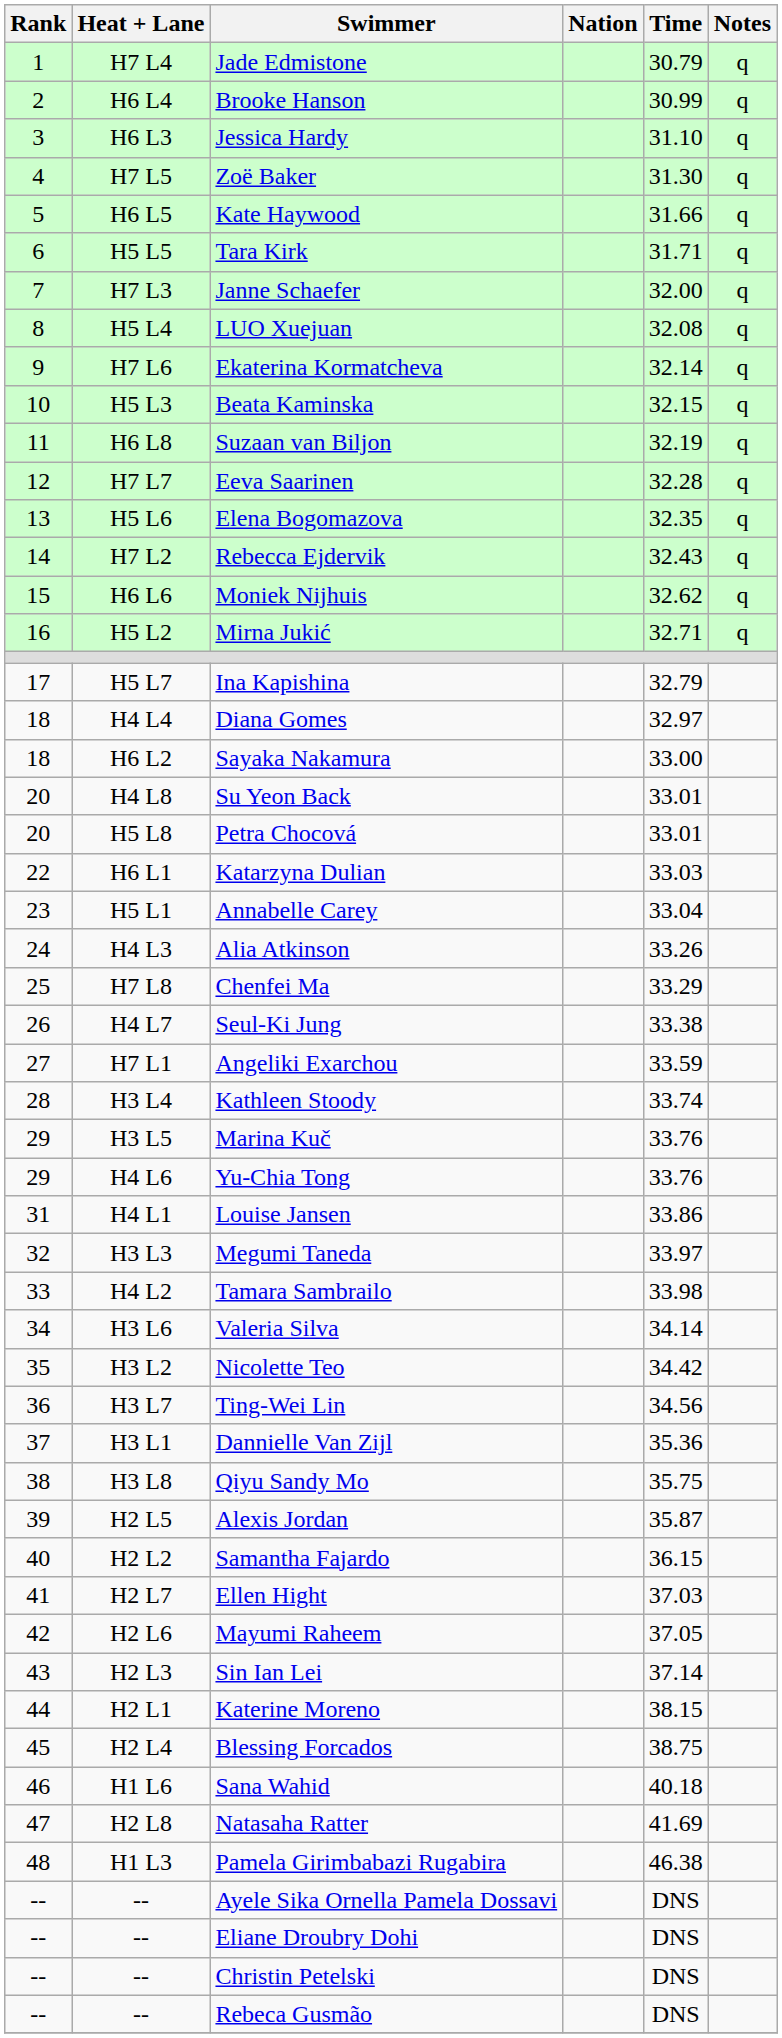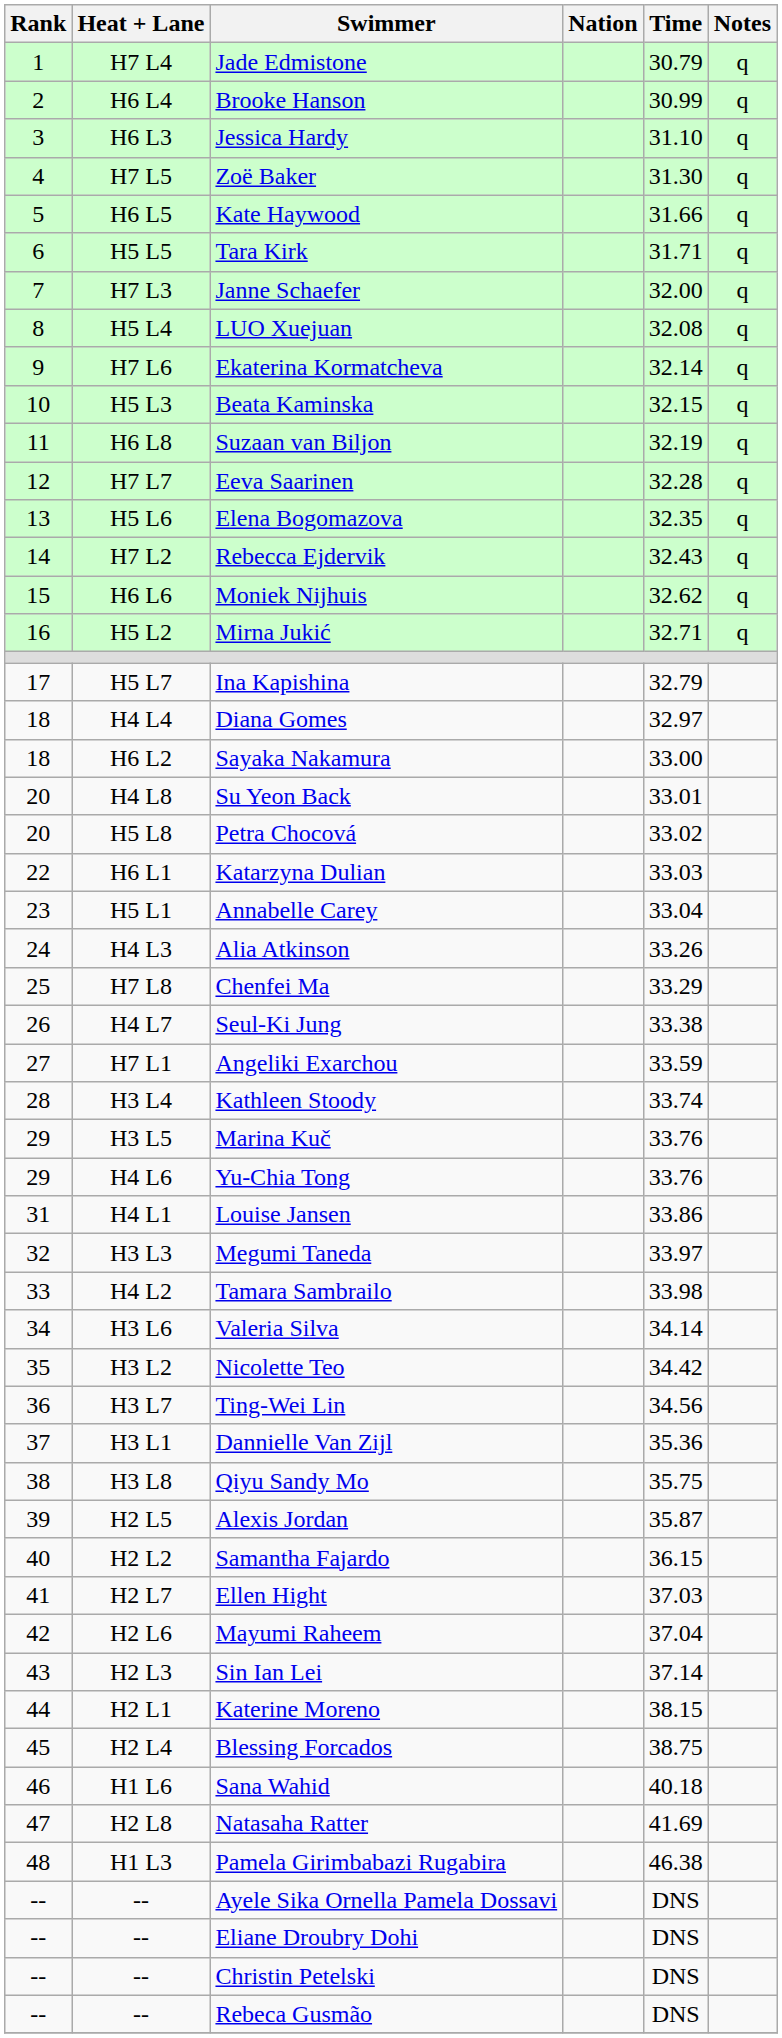 <table class="wikitable sortable" style="text-align:center">
 <tr>
 <th>Rank</th>
 <th>Heat + Lane</th>
 <th>Swimmer</th>
 <th>Nation</th>
 <th>Time</th>
 <th>Notes</th>
 </tr>
 <tr bgcolor=ccffcc>
 <td>1</td>
 <td>H7 L4</td>
 <td align=left><a href='#'>Jade Edmistone</a></td>
 <td align=left></td>
 <td>30.79</td>
 <td>q</td>
 </tr>
 <tr bgcolor=ccffcc>
 <td>2</td>
 <td>H6 L4</td>
 <td align=left><a href='#'>Brooke Hanson</a></td>
 <td align=left></td>
 <td>30.99</td>
 <td>q</td>
 </tr>
 <tr bgcolor=ccffcc>
 <td>3</td>
 <td>H6 L3</td>
 <td align=left><a href='#'>Jessica Hardy</a></td>
 <td align=left></td>
 <td>31.10</td>
 <td>q</td>
 </tr>
 <tr bgcolor=ccffcc>
 <td>4</td>
 <td>H7 L5</td>
 <td align=left><a href='#'>Zoë Baker</a></td>
 <td align=left></td>
 <td>31.30</td>
 <td>q</td>
 </tr>
 <tr bgcolor=ccffcc>
 <td>5</td>
 <td>H6 L5</td>
 <td align=left><a href='#'>Kate Haywood</a></td>
 <td align=left></td>
 <td>31.66</td>
 <td>q</td>
 </tr>
 <tr bgcolor=ccffcc>
 <td>6</td>
 <td>H5 L5</td>
 <td align=left><a href='#'>Tara Kirk</a></td>
 <td align=left></td>
 <td>31.71</td>
 <td>q</td>
 </tr>
 <tr bgcolor=ccffcc>
 <td>7</td>
 <td>H7 L3</td>
 <td align=left><a href='#'>Janne Schaefer</a></td>
 <td align=left></td>
 <td>32.00</td>
 <td>q</td>
 </tr>
 <tr bgcolor=ccffcc>
 <td>8</td>
 <td>H5 L4</td>
 <td align=left><a href='#'>LUO Xuejuan</a></td>
 <td align=left></td>
 <td>32.08</td>
 <td>q</td>
 </tr>
 <tr bgcolor=ccffcc>
 <td>9</td>
 <td>H7 L6</td>
 <td align=left><a href='#'>Ekaterina Kormatcheva</a></td>
 <td align=left></td>
 <td>32.14</td>
 <td>q</td>
 </tr>
 <tr bgcolor=ccffcc>
 <td>10</td>
 <td>H5 L3</td>
 <td align=left><a href='#'>Beata Kaminska</a></td>
 <td align=left></td>
 <td>32.15</td>
 <td>q</td>
 </tr>
 <tr bgcolor=ccffcc>
 <td>11</td>
 <td>H6 L8</td>
 <td align=left><a href='#'>Suzaan van Biljon</a></td>
 <td align=left></td>
 <td>32.19</td>
 <td>q</td>
 </tr>
 <tr bgcolor=ccffcc>
 <td>12</td>
 <td>H7 L7</td>
 <td align=left><a href='#'>Eeva Saarinen</a></td>
 <td align=left></td>
 <td>32.28</td>
 <td>q</td>
 </tr>
 <tr bgcolor=ccffcc>
 <td>13</td>
 <td>H5 L6</td>
 <td align=left><a href='#'>Elena Bogomazova</a></td>
 <td align=left></td>
 <td>32.35</td>
 <td>q</td>
 </tr>
 <tr bgcolor=ccffcc>
 <td>14</td>
 <td>H7 L2</td>
 <td align=left><a href='#'>Rebecca Ejdervik</a></td>
 <td align=left></td>
 <td>32.43</td>
 <td>q</td>
 </tr>
 <tr bgcolor=ccffcc>
 <td>15</td>
 <td>H6 L6</td>
 <td align=left><a href='#'>Moniek Nijhuis</a></td>
 <td align=left></td>
 <td>32.62</td>
 <td>q</td>
 </tr>
 <tr bgcolor=ccffcc>
 <td>16</td>
 <td>H5 L2</td>
 <td align=left><a href='#'>Mirna Jukić</a></td>
 <td align=left></td>
 <td>32.71</td>
 <td>q</td>
 </tr>
 <tr bgcolor=#DDDDDD>
 <td colspan=6></td>
 </tr>
 <tr>
 <td>17</td>
 <td>H5 L7</td>
 <td align=left><a href='#'>Ina Kapishina</a></td>
 <td align=left></td>
 <td>32.79</td>
 <td></td>
 </tr>
 <tr>
 <td>18</td>
 <td>H4 L4</td>
 <td align=left><a href='#'>Diana Gomes</a></td>
 <td align=left></td>
 <td>32.97</td>
 <td></td>
 </tr>
 <tr>
 <td>18</td>
 <td>H6 L2</td>
 <td align=left><a href='#'>Sayaka Nakamura</a></td>
 <td align=left></td>
 <td>33.00</td>
 <td></td>
 </tr>
 <tr>
 <td>20</td>
 <td>H4 L8</td>
 <td align=left><a href='#'>Su Yeon Back</a></td>
 <td align=left></td>
 <td>33.01</td>
 <td></td>
 </tr>
 <tr>
 <td>20</td>
 <td>H5 L8</td>
 <td align=left><a href='#'>Petra Chocová</a></td>
 <td align=left></td>
-<td>33.01</td>
+<td>33.02</td>
 <td></td>
 </tr>
 <tr>
 <td>22</td>
 <td>H6 L1</td>
 <td align=left><a href='#'>Katarzyna Dulian</a></td>
 <td align=left></td>
 <td>33.03</td>
 <td></td>
 </tr>
 <tr>
 <td>23</td>
 <td>H5 L1</td>
 <td align=left><a href='#'>Annabelle Carey</a></td>
 <td align=left></td>
 <td>33.04</td>
 <td></td>
 </tr>
 <tr>
 <td>24</td>
 <td>H4 L3</td>
 <td align=left><a href='#'>Alia Atkinson</a></td>
 <td align=left></td>
 <td>33.26</td>
 <td></td>
 </tr>
 <tr>
 <td>25</td>
 <td>H7 L8</td>
 <td align=left><a href='#'>Chenfei Ma</a></td>
 <td align=left></td>
 <td>33.29</td>
 <td></td>
 </tr>
 <tr>
 <td>26</td>
 <td>H4 L7</td>
 <td align=left><a href='#'>Seul-Ki Jung</a></td>
 <td align=left></td>
 <td>33.38</td>
 <td></td>
 </tr>
 <tr>
 <td>27</td>
 <td>H7 L1</td>
 <td align=left><a href='#'>Angeliki Exarchou</a></td>
 <td align=left></td>
 <td>33.59</td>
 <td></td>
 </tr>
 <tr>
 <td>28</td>
 <td>H3 L4</td>
 <td align=left><a href='#'>Kathleen Stoody</a></td>
 <td align=left></td>
 <td>33.74</td>
 <td></td>
 </tr>
 <tr>
 <td>29</td>
 <td>H3 L5</td>
 <td align=left><a href='#'>Marina Kuč</a></td>
 <td align=left></td>
 <td>33.76</td>
 <td></td>
 </tr>
 <tr>
 <td>29</td>
 <td>H4 L6</td>
 <td align=left><a href='#'>Yu-Chia Tong</a></td>
 <td align=left></td>
 <td>33.76</td>
 <td></td>
 </tr>
 <tr>
 <td>31</td>
 <td>H4 L1</td>
 <td align=left><a href='#'>Louise Jansen</a></td>
 <td align=left></td>
 <td>33.86</td>
 <td></td>
 </tr>
 <tr>
 <td>32</td>
 <td>H3 L3</td>
 <td align=left><a href='#'>Megumi Taneda</a></td>
 <td align=left></td>
 <td>33.97</td>
 <td></td>
 </tr>
 <tr>
 <td>33</td>
 <td>H4 L2</td>
 <td align=left><a href='#'>Tamara Sambrailo</a></td>
 <td align=left></td>
 <td>33.98</td>
 <td></td>
 </tr>
 <tr>
 <td>34</td>
 <td>H3 L6</td>
 <td align=left><a href='#'>Valeria Silva</a></td>
 <td align=left></td>
 <td>34.14</td>
 <td></td>
 </tr>
 <tr>
 <td>35</td>
 <td>H3 L2</td>
 <td align=left><a href='#'>Nicolette Teo</a></td>
 <td align=left></td>
 <td>34.42</td>
 <td></td>
 </tr>
 <tr>
 <td>36</td>
 <td>H3 L7</td>
 <td align=left><a href='#'>Ting-Wei Lin</a></td>
 <td align=left></td>
 <td>34.56</td>
 <td></td>
 </tr>
 <tr>
 <td>37</td>
 <td>H3 L1</td>
 <td align=left><a href='#'>Dannielle Van Zijl</a></td>
 <td align=left></td>
 <td>35.36</td>
 <td></td>
 </tr>
 <tr>
 <td>38</td>
 <td>H3 L8</td>
 <td align=left><a href='#'>Qiyu Sandy Mo</a></td>
 <td align=left></td>
 <td>35.75</td>
 <td></td>
 </tr>
 <tr>
 <td>39</td>
 <td>H2 L5</td>
 <td align=left><a href='#'>Alexis Jordan</a></td>
 <td align=left></td>
 <td>35.87</td>
 <td></td>
 </tr>
 <tr>
 <td>40</td>
 <td>H2 L2</td>
 <td align=left><a href='#'>Samantha Fajardo</a></td>
 <td align=left></td>
 <td>36.15</td>
 <td></td>
 </tr>
 <tr>
 <td>41</td>
 <td>H2 L7</td>
 <td align=left><a href='#'>Ellen Hight</a></td>
 <td align=left></td>
 <td>37.03</td>
 <td></td>
 </tr>
 <tr>
 <td>42</td>
 <td>H2 L6</td>
 <td align=left><a href='#'>Mayumi Raheem</a></td>
 <td align=left></td>
-<td>37.05</td>
+<td>37.04</td>
 <td></td>
 </tr>
 <tr>
 <td>43</td>
 <td>H2 L3</td>
 <td align=left><a href='#'>Sin Ian Lei</a></td>
 <td align=left></td>
 <td>37.14</td>
 <td></td>
 </tr>
 <tr>
 <td>44</td>
 <td>H2 L1</td>
 <td align=left><a href='#'>Katerine Moreno</a></td>
 <td align=left></td>
 <td>38.15</td>
 <td></td>
 </tr>
 <tr>
 <td>45</td>
 <td>H2 L4</td>
 <td align=left><a href='#'>Blessing Forcados</a></td>
 <td align=left></td>
 <td>38.75</td>
 <td></td>
 </tr>
 <tr>
 <td>46</td>
 <td>H1 L6</td>
 <td align=left><a href='#'>Sana Wahid</a></td>
 <td align=left></td>
 <td>40.18</td>
 <td></td>
 </tr>
 <tr>
 <td>47</td>
 <td>H2 L8</td>
 <td align=left><a href='#'>Natasaha Ratter</a></td>
 <td align=left></td>
 <td>41.69</td>
 <td></td>
 </tr>
 <tr>
 <td>48</td>
 <td>H1 L3</td>
 <td align=left><a href='#'>Pamela Girimbabazi Rugabira</a></td>
 <td align=left></td>
 <td>46.38</td>
 <td></td>
 </tr>
 <tr>
 <td>--</td>
 <td>--</td>
 <td align=left><a href='#'>Ayele Sika Ornella Pamela Dossavi</a></td>
 <td align=left></td>
 <td>DNS</td>
 <td></td>
 </tr>
 <tr>
 <td>--</td>
 <td>--</td>
 <td align=left><a href='#'>Eliane Droubry Dohi</a></td>
 <td align=left></td>
 <td>DNS</td>
 <td></td>
 </tr>
 <tr>
 <td>--</td>
 <td>--</td>
 <td align=left><a href='#'>Christin Petelski</a></td>
 <td align=left></td>
 <td>DNS</td>
 <td></td>
 </tr>
 <tr>
 <td>--</td>
 <td>--</td>
 <td align=left><a href='#'>Rebeca Gusmão</a></td>
 <td align=left></td>
 <td>DNS</td>
 <td></td>
 </tr>
 <tr>
 </tr>
 </table>
